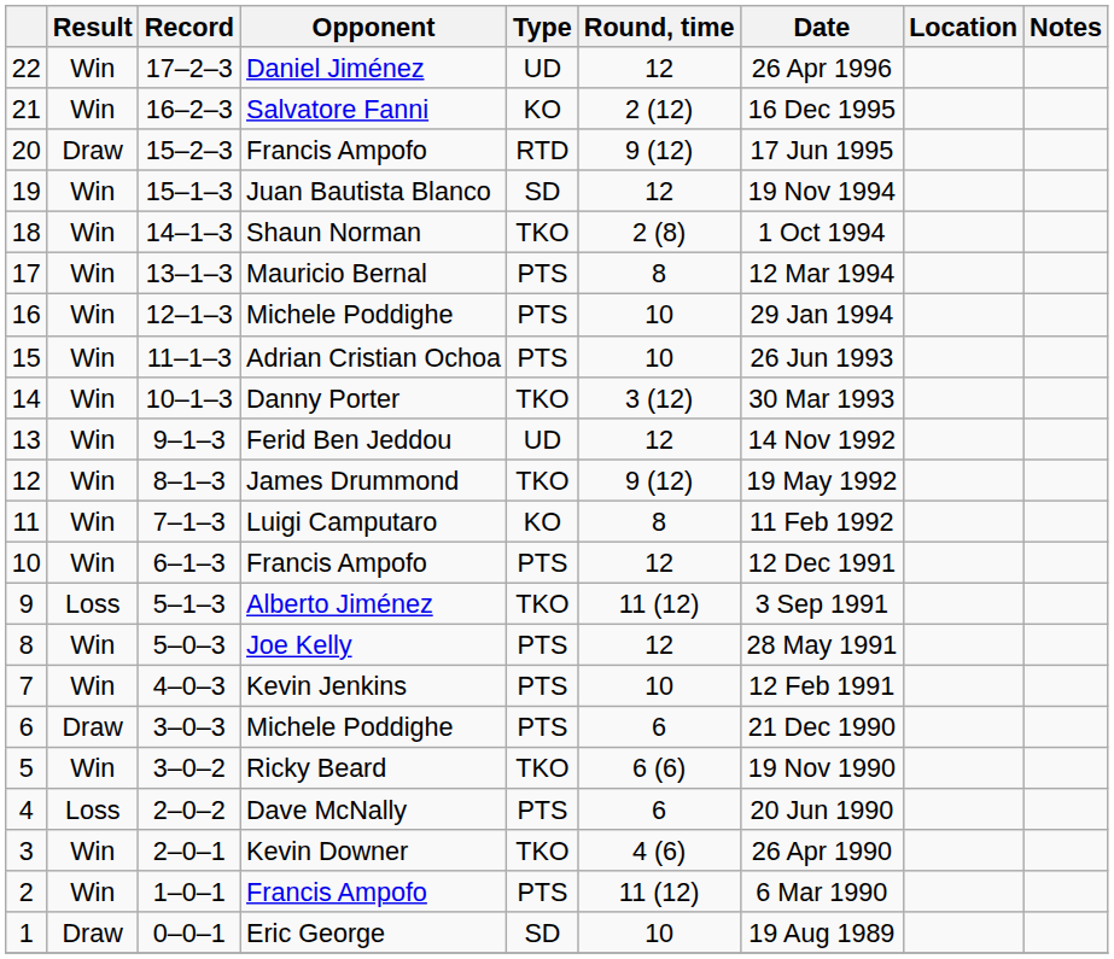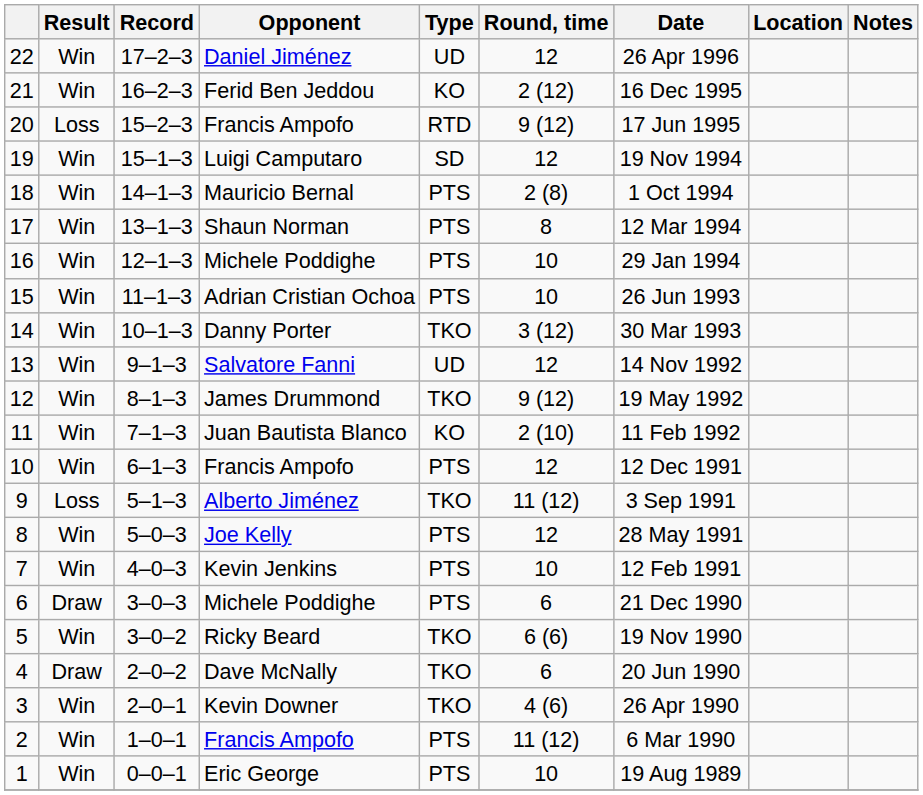 <table class="wikitable" style="text-align:center; font-size:95%">
 <tr>
 <th></th>
 <th>Result</th>
 <th>Record</th>
 <th>Opponent</th>
 <th>Type</th>
 <th>Round, time</th>
 <th>Date</th>
 <th>Location</th>
 <th>Notes</th>
 </tr>
 <tr>
 <td>22</td>
 <td>Win</td>
 <td>17–2–3</td>
 <td align=left> <a href='#'>Daniel Jiménez</a></td>
 <td>UD</td>
 <td>12</td>
 <td>26 Apr 1996</td>
 <td align=left></td>
 <td align=left></td>
 </tr>
 <tr>
 <td>21</td>
 <td>Win</td>
 <td>16–2–3</td>
-<td align=left> <a href='#'>Salvatore Fanni</a></td>
+<td align=left> Ferid Ben Jeddou</td>
 <td>KO</td>
 <td>2 (12)</td>
 <td>16 Dec 1995</td>
 <td align=left></td>
 <td align=left></td>
 </tr>
 <tr>
 <td>20</td>
-<td>Draw</td>
+<td>Loss</td>
 <td>15–2–3</td>
 <td align=left> Francis Ampofo</td>
 <td>RTD</td>
 <td>9 (12)</td>
 <td>17 Jun 1995</td>
 <td align=left></td>
 <td align=left></td>
 </tr>
 <tr>
 <td>19</td>
 <td>Win</td>
 <td>15–1–3</td>
-<td align=left> Juan Bautista Blanco</td>
+<td align=left> Luigi Camputaro</td>
 <td>SD</td>
 <td>12</td>
 <td>19 Nov 1994</td>
 <td align=left></td>
 <td align=left></td>
 </tr>
 <tr>
 <td>18</td>
 <td>Win</td>
 <td>14–1–3</td>
-<td align=left> Shaun Norman</td>
-<td>TKO</td>
+<td align=left> Mauricio Bernal</td>
+<td>PTS</td>
 <td>2 (8)</td>
 <td>1 Oct 1994</td>
 <td align=left></td>
 <td></td>
 </tr>
 <tr>
 <td>17</td>
 <td>Win</td>
 <td>13–1–3</td>
-<td align=left> Mauricio Bernal</td>
+<td align=left> Shaun Norman</td>
 <td>PTS</td>
 <td>8</td>
 <td>12 Mar 1994</td>
 <td align=left></td>
 <td></td>
 </tr>
 <tr>
 <td>16</td>
 <td>Win</td>
 <td>12–1–3</td>
 <td align=left> Michele Poddighe</td>
 <td>PTS</td>
 <td>10</td>
 <td>29 Jan 1994</td>
 <td align=left></td>
 <td></td>
 </tr>
 <tr>
 <td>15</td>
 <td>Win</td>
 <td>11–1–3</td>
 <td align=left> Adrian Cristian Ochoa</td>
 <td>PTS</td>
 <td>10</td>
 <td>26 Jun 1993</td>
 <td align=left></td>
 <td></td>
 </tr>
 <tr>
 <td>14</td>
 <td>Win</td>
 <td>10–1–3</td>
 <td align=left> Danny Porter</td>
 <td>TKO</td>
 <td>3 (12)</td>
 <td>30 Mar 1993</td>
 <td align=left></td>
 <td align=left></td>
 </tr>
 <tr>
 <td>13</td>
 <td>Win</td>
 <td>9–1–3</td>
-<td align=left> Ferid Ben Jeddou</td>
+<td align=left> <a href='#'>Salvatore Fanni</a></td>
 <td>UD</td>
 <td>12</td>
 <td>14 Nov 1992</td>
 <td align=left></td>
 <td align=left></td>
 </tr>
 <tr>
 <td>12</td>
 <td>Win</td>
 <td>8–1–3</td>
 <td align=left> James Drummond</td>
 <td>TKO</td>
 <td>9 (12)</td>
 <td>19 May 1992</td>
 <td align=left></td>
 <td align=left></td>
 </tr>
 <tr>
 <td>11</td>
 <td>Win</td>
 <td>7–1–3</td>
-<td align=left> Luigi Camputaro</td>
+<td align=left> Juan Bautista Blanco</td>
 <td>KO</td>
-<td>8</td>
+<td>2 (10)</td>
 <td>11 Feb 1992</td>
 <td align=left></td>
 <td></td>
 </tr>
 <tr>
 <td>10</td>
 <td>Win</td>
 <td>6–1–3</td>
 <td align=left> Francis Ampofo</td>
 <td>PTS</td>
 <td>12</td>
 <td>12 Dec 1991</td>
 <td align=left></td>
 <td align=left></td>
 </tr>
 <tr>
 <td>9</td>
 <td>Loss</td>
 <td>5–1–3</td>
 <td align=left> <a href='#'>Alberto Jiménez</a></td>
 <td>TKO</td>
 <td>11 (12)</td>
 <td>3 Sep 1991</td>
 <td align=left></td>
 <td align=left></td>
 </tr>
 <tr>
 <td>8</td>
 <td>Win</td>
 <td>5–0–3</td>
 <td align=left> <a href='#'>Joe Kelly</a></td>
 <td>PTS</td>
 <td>12</td>
 <td>28 May 1991</td>
 <td align=left></td>
 <td align=left></td>
 </tr>
 <tr>
 <td>7</td>
 <td>Win</td>
 <td>4–0–3</td>
 <td align=left> Kevin Jenkins</td>
 <td>PTS</td>
 <td>10</td>
 <td>12 Feb 1991</td>
 <td align=left></td>
 <td align=left></td>
 </tr>
 <tr>
 <td>6</td>
 <td>Draw</td>
 <td>3–0–3</td>
 <td align=left> Michele Poddighe</td>
 <td>PTS</td>
 <td>6</td>
 <td>21 Dec 1990</td>
 <td align=left></td>
 <td></td>
 </tr>
 <tr>
 <td>5</td>
 <td>Win</td>
 <td>3–0–2</td>
 <td align=left> Ricky Beard</td>
 <td>TKO</td>
 <td>6 (6)</td>
 <td>19 Nov 1990</td>
 <td align=left></td>
 <td></td>
 </tr>
 <tr>
 <td>4</td>
-<td>Loss</td>
+<td>Draw</td>
 <td>2–0–2</td>
 <td align=left> Dave McNally</td>
-<td>PTS</td>
+<td>TKO</td>
 <td>6</td>
 <td>20 Jun 1990</td>
 <td align=left></td>
 <td></td>
 </tr>
 <tr>
 <td>3</td>
 <td>Win</td>
 <td>2–0–1</td>
 <td align=left> Kevin Downer</td>
 <td>TKO</td>
 <td>4 (6)</td>
 <td>26 Apr 1990</td>
 <td align=left></td>
 <td></td>
 </tr>
 <tr>
 <td>2</td>
 <td>Win</td>
 <td>1–0–1</td>
 <td align=left> <a href='#'>Francis Ampofo</a></td>
 <td>PTS</td>
 <td>11 (12)</td>
 <td>6 Mar 1990</td>
 <td align=left></td>
 <td></td>
 </tr>
 <tr>
 <td>1</td>
-<td>Draw</td>
+<td>Win</td>
 <td>0–0–1</td>
 <td align=left> Eric George</td>
-<td>SD</td>
+<td>PTS</td>
 <td>10</td>
 <td>19 Aug 1989</td>
 <td align=left></td>
 <td></td>
 </tr>
 <tr>
 </tr>
 </table>
